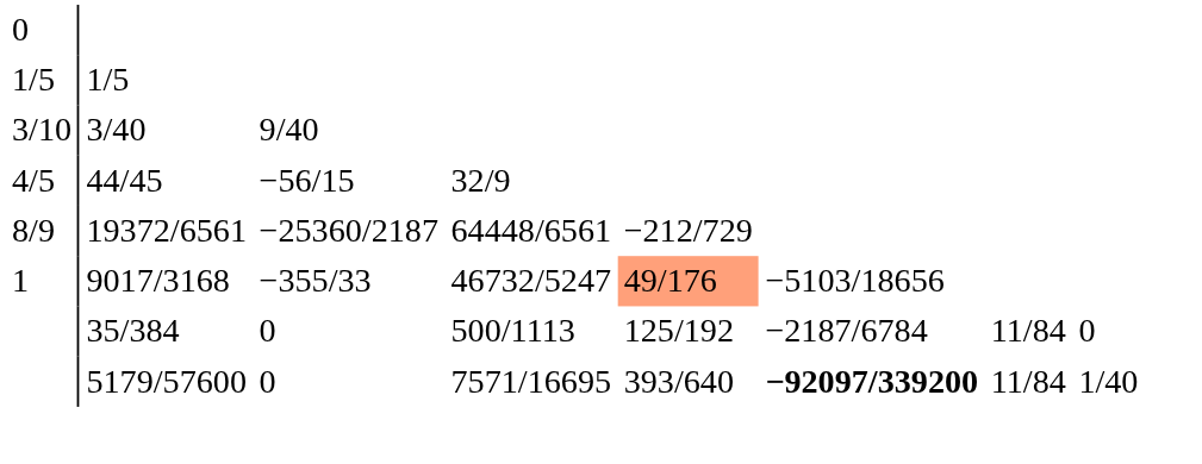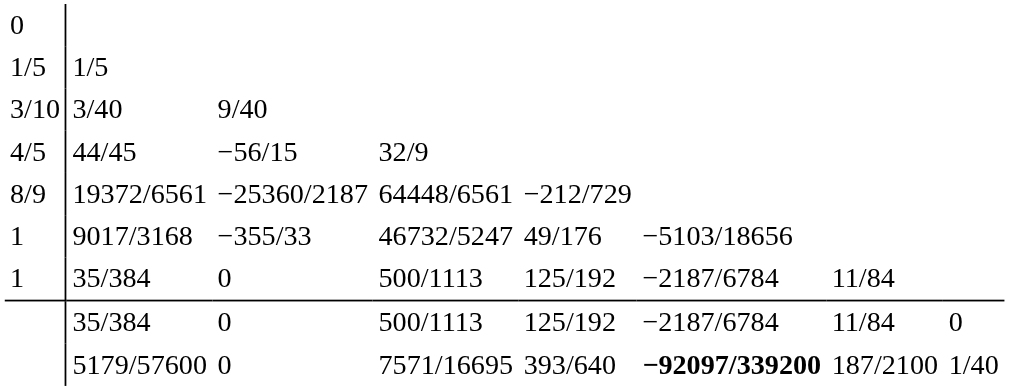 <table cellpadding=3px cellspacing=0px>
 <tr>
 <td width="20px"></td>
 <td style="border-right:1px solid;">0</td>
 </tr>
 <tr>
 <td></td>
 <td style="border-right:1px solid;">1/5</td>
 <td>1/5</td>
 </tr>
 <tr>
 <td></td>
 <td style="border-right:1px solid;">3/10</td>
 <td>3/40</td>
 <td>9/40</td>
 </tr>
 <tr>
 <td></td>
 <td style="border-right:1px solid;">4/5</td>
 <td>44/45</td>
 <td>−56/15</td>
 <td>32/9</td>
 </tr>
 <tr>
 <td></td>
 <td style="border-right:1px solid;">8/9</td>
 <td>19372/6561</td>
 <td>−25360/2187</td>
 <td>64448/6561</td>
 <td>−212/729</td>
 </tr>
 <tr>
 <td></td>
 <td style="border-right:1px solid;">1</td>
 <td>9017/3168</td>
 <td>−355/33</td>
 <td>46732/5247</td>
-<td style="background: lightsalmon;">49/176</td>
+<td>49/176</td>
 <td>−5103/18656</td>
+</tr>
+<tr>
+<td></td>
+<td style="border-right:1px solid; border-bottom:1px solid;">1</td>
+<td style="border-bottom:1px solid;">35/384</td>
+<td style="border-bottom:1px solid;">0</td>
+<td style="border-bottom:1px solid;">500/1113</td>
+<td style="border-bottom:1px solid;">125/192</td>
+<td style="border-bottom:1px solid;">−2187/6784</td>
+<td style="border-bottom:1px solid;">11/84</td>
+<td style="border-bottom:1px solid;"></td>
 </tr>
 <tr>
 <td></td>
 <td style="border-right:1px solid;"></td>
 <td>35/384</td>
 <td>0</td>
 <td>500/1113</td>
 <td>125/192</td>
 <td>−2187/6784</td>
 <td>11/84</td>
 <td>0</td>
 </tr>
 <tr>
 <td></td>
 <td style="border-right:1px solid;"></td>
 <td>5179/57600</td>
 <td>0</td>
 <td>7571/16695</td>
 <td>393/640</td>
 <td><strong>−92097/339200</strong></td>
-<td>11/84</td>
+<td>187/2100</td>
 <td>1/40</td>
 </tr>
 </table>
